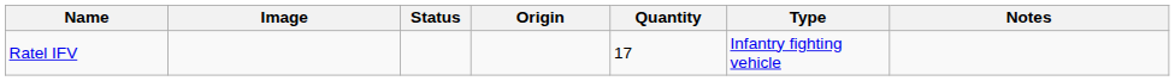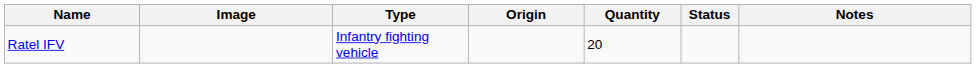 <table class="wikitable" style="width:90%;">
 <tr>
 <th width=14%>Name</th>
 <th width=20%>Image</th>
-<th width=06%>Status</th>
+<th width=14%>Type</th>
 <th width=12%>Origin</th>
 <th width=10%>Quantity</th>
-<th width=14%>Type</th>
+<th width=06%>Status</th>
 <th width=24%>Notes</th>
 </tr>
 <tr>
 <td><a href='#'>Ratel IFV</a></td>
 <td></td>
+<td><a href='#'>Infantry fighting vehicle</a></td>
 <td></td>
+<td>20</td>
 <td></td>
-<td>17</td>
-<td><a href='#'>Infantry fighting vehicle</a></td>
 <td></td>
 </tr>
 </table>
